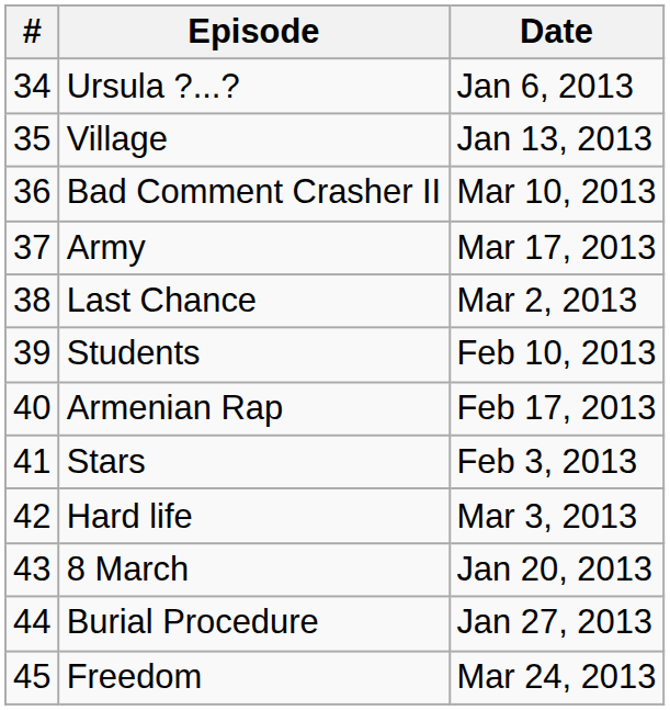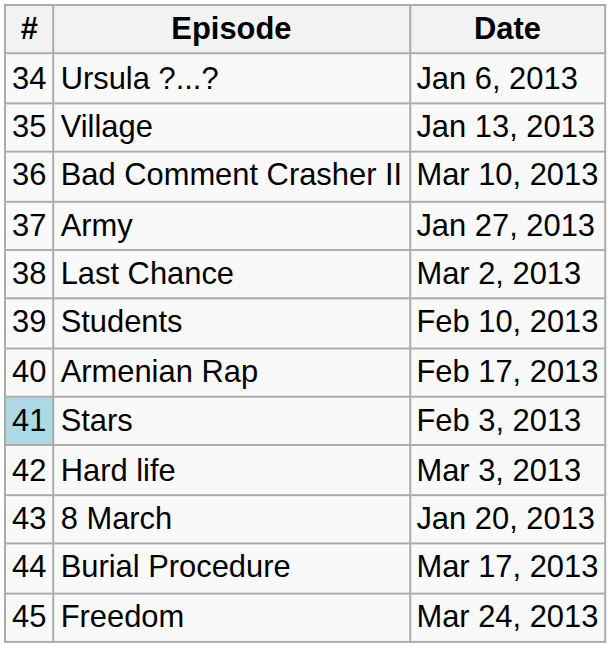 <table class="wikitable sortable">
 <tr>
 <th>#</th>
 <th>Episode</th>
 <th>Date</th>
 </tr>
 <tr>
 <td>34</td>
 <td>Ursula ?...?</td>
 <td>Jan 6, 2013</td>
 </tr>
 <tr>
 <td>35</td>
 <td>Village</td>
 <td>Jan 13, 2013</td>
 </tr>
 <tr>
 <td>36</td>
 <td>Bad Comment Crasher II</td>
 <td>Mar 10, 2013</td>
 </tr>
 <tr>
 <td>37</td>
 <td>Army</td>
-<td>Mar 17, 2013</td>
+<td>Jan 27, 2013</td>
 </tr>
 <tr>
 <td>38</td>
 <td>Last Chance</td>
 <td>Mar 2, 2013</td>
 </tr>
 <tr>
 <td>39</td>
 <td>Students</td>
 <td>Feb 10, 2013</td>
 </tr>
 <tr>
 <td>40</td>
 <td>Armenian Rap</td>
 <td>Feb 17, 2013</td>
 </tr>
 <tr>
-<td>41</td>
+<td style="background: lightblue;">41</td>
 <td>Stars</td>
 <td>Feb 3, 2013</td>
 </tr>
 <tr>
 <td>42</td>
 <td>Hard life</td>
 <td>Mar 3, 2013</td>
 </tr>
 <tr>
 <td>43</td>
 <td>8 March</td>
 <td>Jan 20, 2013</td>
 </tr>
 <tr>
 <td>44</td>
 <td>Burial Procedure</td>
-<td>Jan 27, 2013</td>
+<td>Mar 17, 2013</td>
 </tr>
 <tr>
 <td>45</td>
 <td>Freedom</td>
 <td>Mar 24, 2013</td>
 </tr>
 </table>
